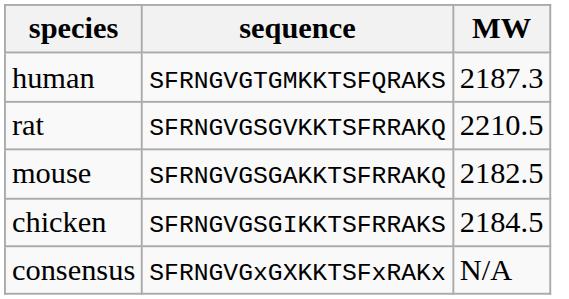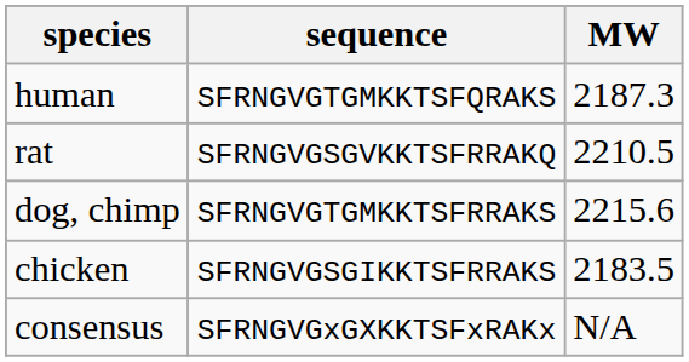 <table class="wikitable">
 <tr>
 <th>species</th>
 <th>sequence</th>
 <th>MW</th>
 </tr>
 <tr>
 <td>human</td>
 <td><code>SFRNGVGTGMKKTSFQRAKS</code></td>
 <td>2187.3</td>
 </tr>
 <tr>
 <td>rat</td>
 <td><code>SFRNGVGSGVKKTSFRRAKQ</code></td>
 <td>2210.5</td>
 </tr>
 <tr>
-<td>mouse</td>
-<td><code>SFRNGVGSGAKKTSFRRAKQ</code></td>
-<td>2182.5</td>
+<td>dog, chimp</td>
+<td><code>SFRNGVGTGMKKTSFRRAKS</code></td>
+<td>2215.6</td>
 </tr>
 <tr>
 <td>chicken</td>
 <td><code>SFRNGVGSGIKKTSFRRAKS</code></td>
-<td>2184.5</td>
+<td>2183.5</td>
 </tr>
 <tr>
 <td>consensus</td>
 <td><code>SFRNGVGxGXKKTSFxRAKx</code></td>
 <td>N/A</td>
 </tr>
 </table>
